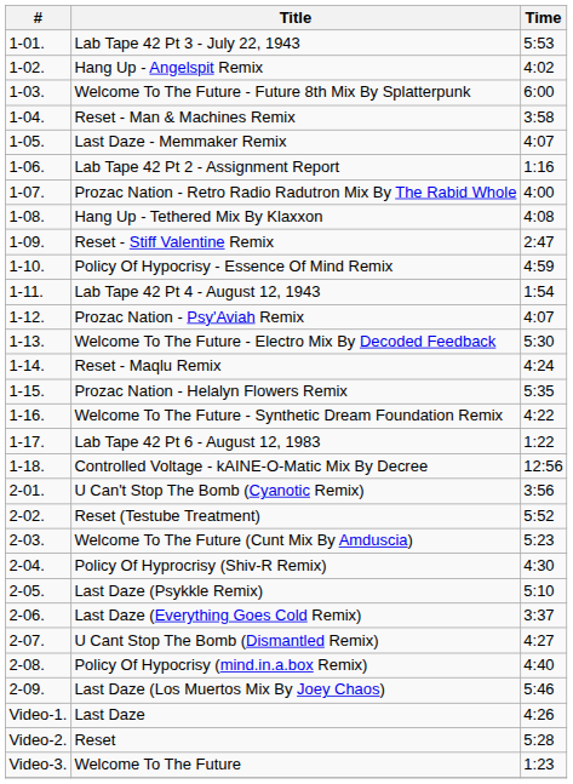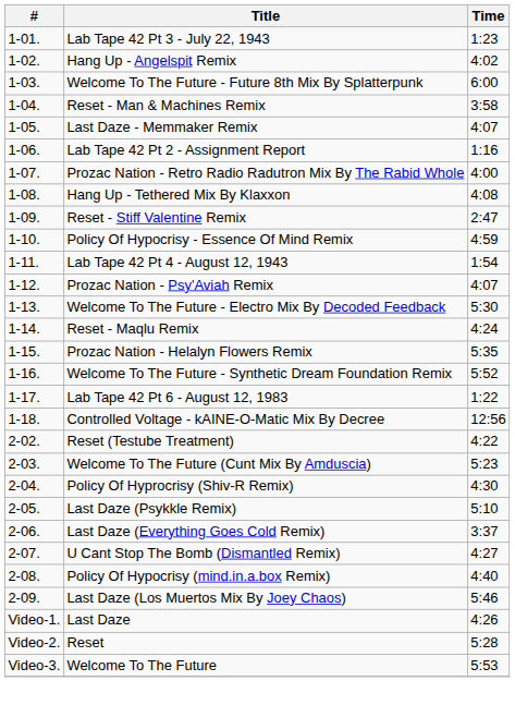 <table class="wikitable">
 <tr>
 <th>#</th>
 <th>Title</th>
 <th>Time</th>
 </tr>
 <tr>
 <td>1-01.</td>
 <td>Lab Tape 42 Pt 3 - July 22, 1943</td>
-<td>5:53</td>
+<td>1:23</td>
 </tr>
 <tr>
 <td>1-02.</td>
 <td>Hang Up - <a href='#'>Angelspit</a> Remix</td>
 <td>4:02</td>
 </tr>
 <tr>
 <td>1-03.</td>
 <td>Welcome To The Future - Future 8th Mix By Splatterpunk</td>
 <td>6:00</td>
 </tr>
 <tr>
 <td>1-04.</td>
 <td>Reset - Man & Machines Remix</td>
 <td>3:58</td>
 </tr>
 <tr>
 <td>1-05.</td>
 <td>Last Daze - Memmaker Remix</td>
 <td>4:07</td>
 </tr>
 <tr>
 <td>1-06.</td>
 <td>Lab Tape 42 Pt 2 - Assignment Report</td>
 <td>1:16</td>
 </tr>
 <tr>
 <td>1-07.</td>
 <td>Prozac Nation - Retro Radio Radutron Mix By <a href='#'>The Rabid Whole</a></td>
 <td>4:00</td>
 </tr>
 <tr>
 <td>1-08.</td>
 <td>Hang Up - Tethered Mix By Klaxxon</td>
 <td>4:08</td>
 </tr>
 <tr>
 <td>1-09.</td>
 <td>Reset - <a href='#'>Stiff Valentine</a> Remix</td>
 <td>2:47</td>
 </tr>
 <tr>
 <td>1-10.</td>
 <td>Policy Of Hypocrisy - Essence Of Mind Remix</td>
 <td>4:59</td>
 </tr>
 <tr>
 <td>1-11.</td>
 <td>Lab Tape 42 Pt 4 - August 12, 1943</td>
 <td>1:54</td>
 </tr>
 <tr>
 <td>1-12.</td>
 <td>Prozac Nation - <a href='#'>Psy'Aviah</a> Remix</td>
 <td>4:07</td>
 </tr>
 <tr>
 <td>1-13.</td>
 <td>Welcome To The Future - Electro Mix By <a href='#'>Decoded Feedback</a></td>
 <td>5:30</td>
 </tr>
 <tr>
 <td>1-14.</td>
 <td>Reset - Maqlu Remix</td>
 <td>4:24</td>
 </tr>
 <tr>
 <td>1-15.</td>
 <td>Prozac Nation - Helalyn Flowers Remix</td>
 <td>5:35</td>
 </tr>
 <tr>
 <td>1-16.</td>
 <td>Welcome To The Future - Synthetic Dream Foundation Remix</td>
-<td>4:22</td>
+<td>5:52</td>
 </tr>
 <tr>
 <td>1-17.</td>
 <td>Lab Tape 42 Pt 6 - August 12, 1983</td>
 <td>1:22</td>
 </tr>
 <tr>
 <td>1-18.</td>
 <td>Controlled Voltage - kAINE-O-Matic Mix By Decree</td>
 <td>12:56</td>
 </tr>
 <tr>
-<td>2-01.</td>
-<td>U Can't Stop The Bomb (<a href='#'>Cyanotic</a> Remix)</td>
-<td>3:56</td>
-</tr>
-<tr>
 <td>2-02.</td>
 <td>Reset (Testube Treatment)</td>
-<td>5:52</td>
+<td>4:22</td>
 </tr>
 <tr>
 <td>2-03.</td>
 <td>Welcome To The Future (Cunt Mix By <a href='#'>Amduscia</a>)</td>
 <td>5:23</td>
 </tr>
 <tr>
 <td>2-04.</td>
 <td>Policy Of Hyprocrisy (Shiv-R Remix)</td>
 <td>4:30</td>
 </tr>
 <tr>
 <td>2-05.</td>
 <td>Last Daze (Psykkle Remix)</td>
 <td>5:10</td>
 </tr>
 <tr>
 <td>2-06.</td>
 <td>Last Daze (<a href='#'>Everything Goes Cold</a> Remix)</td>
 <td>3:37</td>
 </tr>
 <tr>
 <td>2-07.</td>
 <td>U Cant Stop The Bomb (<a href='#'>Dismantled</a> Remix)</td>
 <td>4:27</td>
 </tr>
 <tr>
 <td>2-08.</td>
 <td>Policy Of Hypocrisy (<a href='#'>mind.in.a.box</a> Remix)</td>
 <td>4:40</td>
 </tr>
 <tr>
 <td>2-09.</td>
 <td>Last Daze (Los Muertos Mix By <a href='#'>Joey Chaos</a>)</td>
 <td>5:46</td>
 </tr>
 <tr>
 <td>Video-1.</td>
 <td>Last Daze</td>
 <td>4:26</td>
 </tr>
 <tr>
 <td>Video-2.</td>
 <td>Reset</td>
 <td>5:28</td>
 </tr>
 <tr>
 <td>Video-3.</td>
 <td>Welcome To The Future</td>
-<td>1:23</td>
+<td>5:53</td>
 </tr>
 <tr>
 </tr>
 </table>
